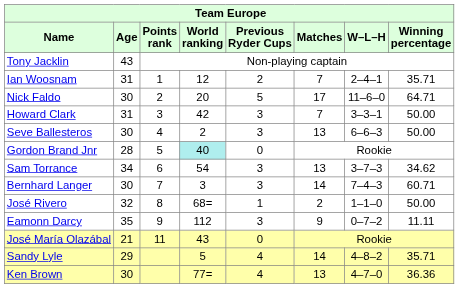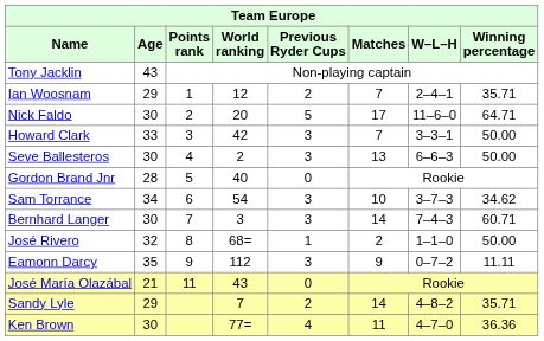 <table border="1" cellpadding="3" style="border-collapse: collapse;text-align:center">
 <tr style="background:#dfd;">
 <td colspan="8"> <strong>Team Europe</strong></td>
 </tr>
 <tr style="background:#dfd;">
 <th>Name</th>
 <th>Age</th>
 <th>Points<br>rank</th>
 <th>World<br>ranking</th>
 <th>Previous<br>Ryder Cups</th>
 <th>Matches</th>
 <th>W–L–H</th>
 <th>Winning<br>percentage</th>
 </tr>
 <tr>
 <td align=left> <a href='#'>Tony Jacklin</a></td>
 <td>43</td>
 <td colspan="6">Non-playing captain</td>
 </tr>
 <tr>
 <td align=left> <a href='#'>Ian Woosnam</a></td>
-<td>31</td>
+<td>29</td>
 <td>1</td>
 <td>12</td>
 <td>2</td>
 <td>7</td>
 <td>2–4–1</td>
 <td>35.71</td>
 </tr>
 <tr>
 <td align=left> <a href='#'>Nick Faldo</a></td>
 <td>30</td>
 <td>2</td>
 <td>20</td>
 <td>5</td>
 <td>17</td>
 <td>11–6–0</td>
 <td>64.71</td>
 </tr>
 <tr>
 <td align=left> <a href='#'>Howard Clark</a></td>
-<td>31</td>
+<td>33</td>
 <td>3</td>
 <td>42</td>
 <td>3</td>
 <td>7</td>
 <td>3–3–1</td>
 <td>50.00</td>
 </tr>
 <tr>
 <td align=left> <a href='#'>Seve Ballesteros</a></td>
 <td>30</td>
 <td>4</td>
 <td>2</td>
 <td>3</td>
 <td>13</td>
 <td>6–6–3</td>
 <td>50.00</td>
 </tr>
 <tr>
 <td align=left> <a href='#'>Gordon Brand Jnr</a></td>
 <td>28</td>
 <td>5</td>
-<td style="background: paleturquoise;">40</td>
+<td>40</td>
 <td>0</td>
 <td colspan="3">Rookie</td>
 </tr>
 <tr>
 <td align=left> <a href='#'>Sam Torrance</a></td>
 <td>34</td>
 <td>6</td>
 <td>54</td>
 <td>3</td>
-<td>13</td>
+<td>10</td>
 <td>3–7–3</td>
 <td>34.62</td>
 </tr>
 <tr>
 <td align=left> <a href='#'>Bernhard Langer</a></td>
 <td>30</td>
 <td>7</td>
 <td>3</td>
 <td>3</td>
 <td>14</td>
 <td>7–4–3</td>
 <td>60.71</td>
 </tr>
 <tr>
 <td align=left> <a href='#'>José Rivero</a></td>
 <td>32</td>
 <td>8</td>
 <td>68=</td>
 <td>1</td>
 <td>2</td>
 <td>1–1–0</td>
 <td>50.00</td>
 </tr>
 <tr>
 <td align=left> <a href='#'>Eamonn Darcy</a></td>
 <td>35</td>
 <td>9</td>
 <td>112</td>
 <td>3</td>
 <td>9</td>
 <td>0–7–2</td>
 <td>11.11</td>
 </tr>
 <tr style="background:#ffa;">
 <td align=left> <a href='#'>José María Olazábal</a></td>
 <td>21</td>
 <td>11</td>
 <td>43</td>
 <td>0</td>
 <td colspan="3">Rookie</td>
 </tr>
 <tr style="background:#ffa;">
 <td align=left> <a href='#'>Sandy Lyle</a></td>
 <td>29</td>
 <td></td>
-<td>5</td>
-<td>4</td>
+<td>7</td>
+<td>2</td>
 <td>14</td>
 <td>4–8–2</td>
 <td>35.71</td>
 </tr>
 <tr style="background:#ffa;">
 <td align=left> <a href='#'>Ken Brown</a></td>
 <td>30</td>
 <td></td>
 <td>77=</td>
 <td>4</td>
-<td>13</td>
+<td>11</td>
 <td>4–7–0</td>
 <td>36.36</td>
 </tr>
 </table>
